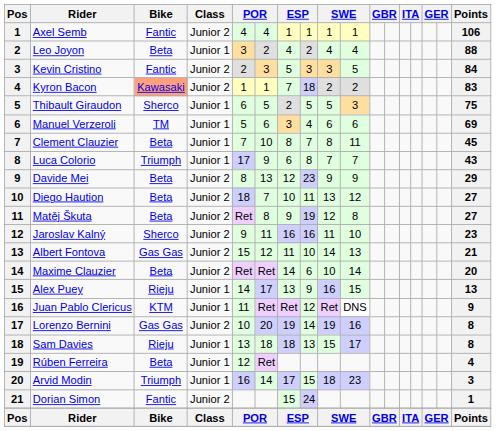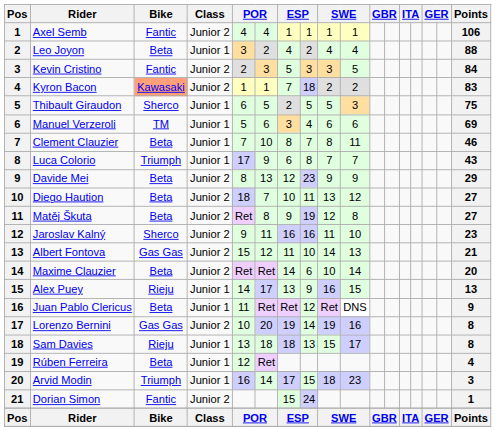 <table class="wikitable" style="font-size: 80%; text-align:center">
 <tr valign="top">
 <th valign="middle">Pos</th>
 <th valign="middle">Rider</th>
 <th valign="middle">Bike</th>
 <th valign="middle">Class</th>
 <th colspan=2><a href='#'>POR</a><br></th>
 <th colspan=2><a href='#'>ESP</a><br></th>
 <th colspan=2><a href='#'>SWE</a><br></th>
 <th colspan=2><a href='#'>GBR</a><br></th>
 <th colspan=2><a href='#'>ITA</a><br></th>
 <th colspan=2><a href='#'>GER</a><br></th>
 <th valign="middle">Points</th>
 </tr>
 <tr>
 <th>1</th>
 <td align=left> <a href='#'>Axel Semb</a></td>
 <td><a href='#'>Fantic</a></td>
 <td>Junior 2</td>
 <td style="background:#dfffdf;">4</td>
 <td style="background:#dfffdf;">4</td>
 <td style="background:#ffffbf;">1</td>
 <td style="background:#ffffbf;">1</td>
 <td style="background:#ffffbf;">1</td>
 <td style="background:#ffffbf;">1</td>
 <td></td>
 <td></td>
 <td></td>
 <td></td>
 <td></td>
 <td></td>
 <th>106</th>
 </tr>
 <tr>
 <th>2</th>
 <td align=left> <a href='#'>Leo Joyon</a></td>
 <td><a href='#'>Beta</a></td>
 <td>Junior 1</td>
 <td style="background:#ffdf9f;">3</td>
 <td style="background:#dfdfdf;">2</td>
 <td style="background:#dfffdf;">4</td>
 <td style="background:#dfdfdf;">2</td>
 <td style="background:#dfffdf;">4</td>
 <td style="background:#dfffdf;">4</td>
 <td></td>
 <td></td>
 <td></td>
 <td></td>
 <td></td>
 <td></td>
 <th>88</th>
 </tr>
 <tr>
 <th>3</th>
 <td align=left> <a href='#'>Kevin Cristino</a></td>
 <td><a href='#'>Fantic</a></td>
 <td>Junior 2</td>
 <td style="background:#dfdfdf;">2</td>
 <td style="background:#ffdf9f;">3</td>
 <td style="background:#dfffdf;">5</td>
 <td style="background:#ffdf9f;">3</td>
 <td style="background:#ffdf9f;">3</td>
 <td style="background:#dfffdf;">5</td>
 <td></td>
 <td></td>
 <td></td>
 <td></td>
 <td></td>
 <td></td>
 <th>84</th>
 </tr>
 <tr>
 <th>4</th>
 <td align=left> <a href='#'>Kyron Bacon</a></td>
 <td style="background: lightsalmon;"><a href='#'>Kawasaki</a></td>
 <td>Junior 2</td>
 <td style="background:#ffffbf;">1</td>
 <td style="background:#ffffbf;">1</td>
 <td style="background:#dfffdf;">7</td>
 <td style="background:#cfcfff;">18</td>
 <td style="background:#dfdfdf;">2</td>
 <td style="background:#dfdfdf;">2</td>
 <td></td>
 <td></td>
 <td></td>
 <td></td>
 <td></td>
 <td></td>
 <th>83</th>
 </tr>
 <tr>
 <th>5</th>
 <td align=left> <a href='#'>Thibault Giraudon</a></td>
 <td><a href='#'>Sherco</a></td>
 <td>Junior 1</td>
 <td style="background:#dfffdf;">6</td>
 <td style="background:#dfffdf;">5</td>
 <td style="background:#dfdfdf;">2</td>
 <td style="background:#dfffdf;">5</td>
 <td style="background:#dfffdf;">5</td>
 <td style="background:#ffdf9f;">3</td>
 <td></td>
 <td></td>
 <td></td>
 <td></td>
 <td></td>
 <td></td>
 <th>75</th>
 </tr>
 <tr>
 <th>6</th>
 <td align=left> <a href='#'>Manuel Verzeroli</a></td>
 <td><a href='#'>TM</a></td>
 <td>Junior 1</td>
 <td style="background:#dfffdf;">5</td>
 <td style="background:#dfffdf;">6</td>
 <td style="background:#ffdf9f;">3</td>
 <td style="background:#dfffdf;">4</td>
 <td style="background:#dfffdf;">6</td>
 <td style="background:#dfffdf;">6</td>
 <td></td>
 <td></td>
 <td></td>
 <td></td>
 <td></td>
 <td></td>
 <th>69</th>
 </tr>
 <tr>
 <th>7</th>
 <td align=left> <a href='#'>Clement Clauzier</a></td>
 <td><a href='#'>Beta</a></td>
 <td>Junior 1</td>
 <td style="background:#dfffdf;">7</td>
 <td style="background:#dfffdf;">10</td>
 <td style="background:#dfffdf;">8</td>
 <td style="background:#dfffdf;">7</td>
 <td style="background:#dfffdf;">8</td>
 <td style="background:#dfffdf;">11</td>
 <td></td>
 <td></td>
 <td></td>
 <td></td>
 <td></td>
 <td></td>
-<th>45</th>
+<th>46</th>
 </tr>
 <tr>
 <th>8</th>
 <td align=left> <a href='#'>Luca Colorio</a></td>
 <td><a href='#'>Triumph</a></td>
 <td>Junior 1</td>
 <td style="background:#cfcfff;">17</td>
 <td style="background:#dfffdf;">9</td>
 <td style="background:#dfffdf;">6</td>
 <td style="background:#dfffdf;">8</td>
 <td style="background:#dfffdf;">7</td>
 <td style="background:#dfffdf;">7</td>
 <td></td>
 <td></td>
 <td></td>
 <td></td>
 <td></td>
 <td></td>
 <th>43</th>
 </tr>
 <tr>
 <th>9</th>
 <td align=left> <a href='#'>Davide Mei</a></td>
 <td><a href='#'>Beta</a></td>
 <td>Junior 2</td>
 <td style="background:#dfffdf;">8</td>
 <td style="background:#dfffdf;">13</td>
 <td style="background:#dfffdf;">12</td>
 <td style="background:#cfcfff;">23</td>
 <td style="background:#dfffdf;">9</td>
 <td style="background:#dfffdf;">9</td>
 <td></td>
 <td></td>
 <td></td>
 <td></td>
 <td></td>
 <td></td>
 <th>29</th>
 </tr>
 <tr>
 <th>10</th>
 <td align=left> <a href='#'>Diego Haution</a></td>
 <td><a href='#'>Beta</a></td>
 <td>Junior 2</td>
 <td style="background:#cfcfff;">18</td>
 <td style="background:#dfffdf;">7</td>
 <td style="background:#dfffdf;">10</td>
 <td style="background:#dfffdf;">11</td>
 <td style="background:#dfffdf;">13</td>
 <td style="background:#dfffdf;">12</td>
 <td></td>
 <td></td>
 <td></td>
 <td></td>
 <td></td>
 <td></td>
 <th>27</th>
 </tr>
 <tr>
 <th>11</th>
 <td align=left> <a href='#'>Matěj Škuta</a></td>
 <td><a href='#'>Beta</a></td>
 <td>Junior 2</td>
 <td style="background:#efcfff;">Ret</td>
 <td style="background:#dfffdf;">8</td>
 <td style="background:#dfffdf;">9</td>
 <td style="background:#cfcfff;">19</td>
 <td style="background:#dfffdf;">12</td>
 <td style="background:#dfffdf;">8</td>
 <td></td>
 <td></td>
 <td></td>
 <td></td>
 <td></td>
 <td></td>
 <th>27</th>
 </tr>
 <tr>
 <th>12</th>
 <td align=left> <a href='#'>Jaroslav Kalný</a></td>
 <td><a href='#'>Sherco</a></td>
 <td>Junior 2</td>
 <td style="background:#dfffdf;">9</td>
 <td style="background:#dfffdf;">11</td>
 <td style="background:#cfcfff;">16</td>
 <td style="background:#cfcfff;">16</td>
 <td style="background:#dfffdf;">11</td>
 <td style="background:#dfffdf;">10</td>
 <td></td>
 <td></td>
 <td></td>
 <td></td>
 <td></td>
 <td></td>
 <th>23</th>
 </tr>
 <tr>
 <th>13</th>
 <td align=left> <a href='#'>Albert Fontova</a></td>
 <td><a href='#'>Gas Gas</a></td>
 <td>Junior 2</td>
 <td style="background:#dfffdf;">15</td>
 <td style="background:#dfffdf;">12</td>
 <td style="background:#dfffdf;">11</td>
 <td style="background:#dfffdf;">10</td>
 <td style="background:#dfffdf;">14</td>
 <td style="background:#dfffdf;">13</td>
 <td></td>
 <td></td>
 <td></td>
 <td></td>
 <td></td>
 <td></td>
 <th>21</th>
 </tr>
 <tr>
 <th>14</th>
 <td align=left> <a href='#'>Maxime Clauzier</a></td>
 <td><a href='#'>Beta</a></td>
 <td>Junior 2</td>
 <td style="background:#efcfff;">Ret</td>
 <td style="background:#efcfff;">Ret</td>
 <td style="background:#dfffdf;">14</td>
 <td style="background:#dfffdf;">6</td>
 <td style="background:#dfffdf;">10</td>
 <td style="background:#dfffdf;">14</td>
 <td></td>
 <td></td>
 <td></td>
 <td></td>
 <td></td>
 <td></td>
 <th>20</th>
 </tr>
 <tr>
 <th>15</th>
 <td align=left> <a href='#'>Alex Puey</a></td>
 <td><a href='#'>Rieju</a></td>
 <td>Junior 1</td>
 <td style="background:#dfffdf;">14</td>
 <td style="background:#cfcfff;">17</td>
 <td style="background:#dfffdf;">13</td>
 <td style="background:#dfffdf;">9</td>
 <td style="background:#cfcfff;">16</td>
 <td style="background:#dfffdf;">15</td>
 <td></td>
 <td></td>
 <td></td>
 <td></td>
 <td></td>
 <td></td>
 <th>13</th>
 </tr>
 <tr>
 <th>16</th>
 <td align=left> <a href='#'>Juan Pablo Clericus</a></td>
-<td><a href='#'>KTM</a></td>
+<td><a href='#'>Beta</a></td>
 <td>Junior 1</td>
 <td style="background:#dfffdf;">11</td>
 <td style="background:#efcfff;">Ret</td>
 <td style="background:#efcfff;">Ret</td>
 <td style="background:#dfffdf;">12</td>
 <td style="background:#efcfff;">Ret</td>
 <td style="background:#ffffff;">DNS</td>
 <td></td>
 <td></td>
 <td></td>
 <td></td>
 <td></td>
 <td></td>
 <th>9</th>
 </tr>
 <tr>
 <th>17</th>
 <td align=left> <a href='#'>Lorenzo Bernini</a></td>
 <td><a href='#'>Gas Gas</a></td>
 <td>Junior 2</td>
 <td style="background:#dfffdf;">10</td>
 <td style="background:#cfcfff;">20</td>
 <td style="background:#cfcfff;">19</td>
 <td style="background:#dfffdf;">14</td>
 <td style="background:#cfcfff;">19</td>
 <td style="background:#cfcfff;">16</td>
 <td></td>
 <td></td>
 <td></td>
 <td></td>
 <td></td>
 <td></td>
 <th>8</th>
 </tr>
 <tr>
 <th>18</th>
 <td align=left> <a href='#'>Sam Davies</a></td>
 <td><a href='#'>Rieju</a></td>
 <td>Junior 1</td>
 <td style="background:#dfffdf;">13</td>
 <td style="background:#dfffdf;">18</td>
 <td style="background:#cfcfff;">18</td>
 <td style="background:#dfffdf;">13</td>
 <td style="background:#dfffdf;">15</td>
 <td style="background:#cfcfff;">17</td>
 <td></td>
 <td></td>
 <td></td>
 <td></td>
 <td></td>
 <td></td>
 <th>8</th>
 </tr>
 <tr>
 <th>19</th>
 <td align=left> <a href='#'>Rúben Ferreira</a></td>
 <td><a href='#'>Beta</a></td>
 <td>Junior 1</td>
 <td style="background:#dfffdf;">12</td>
 <td style="background:#efcfff;">Ret</td>
 <td></td>
 <td></td>
 <td></td>
 <td></td>
 <td></td>
 <td></td>
 <td></td>
 <td></td>
 <td></td>
 <td></td>
 <th>4</th>
 </tr>
 <tr>
 <th>20</th>
 <td align=left> <a href='#'>Arvid Modin</a></td>
 <td><a href='#'>Triumph</a></td>
 <td>Junior 1</td>
 <td style="background:#cfcfff;">16</td>
 <td style="background:#dfffdf;">14</td>
 <td style="background:#cfcfff;">17</td>
 <td style="background:#dfffdf;">15</td>
 <td style="background:#cfcfff;">18</td>
 <td style="background:#cfcfff;">23</td>
 <td></td>
 <td></td>
 <td></td>
 <td></td>
 <td></td>
 <td></td>
 <th>3</th>
 </tr>
 <tr>
 <th>21</th>
 <td align=left> <a href='#'>Dorian Simon</a></td>
 <td><a href='#'>Fantic</a></td>
 <td>Junior 2</td>
 <td></td>
 <td></td>
 <td style="background:#dfffdf;">15</td>
 <td style="background:#cfcfff;">24</td>
 <td></td>
 <td></td>
 <td></td>
 <td></td>
 <td></td>
 <td></td>
 <td></td>
 <td></td>
 <th>1</th>
 </tr>
 <tr>
 </tr>
 <tr valign="top">
 <th valign="middle">Pos</th>
 <th valign="middle">Rider</th>
 <th valign="middle">Bike</th>
 <th valign="middle">Class</th>
 <th colspan=2><a href='#'>POR</a><br></th>
 <th colspan=2><a href='#'>ESP</a><br></th>
 <th colspan=2><a href='#'>SWE</a><br></th>
 <th colspan=2><a href='#'>GBR</a><br></th>
 <th colspan=2><a href='#'>ITA</a><br></th>
 <th colspan=2><a href='#'>GER</a><br></th>
 <th valign="middle">Points</th>
 </tr>
 <tr>
 </tr>
 </table>
